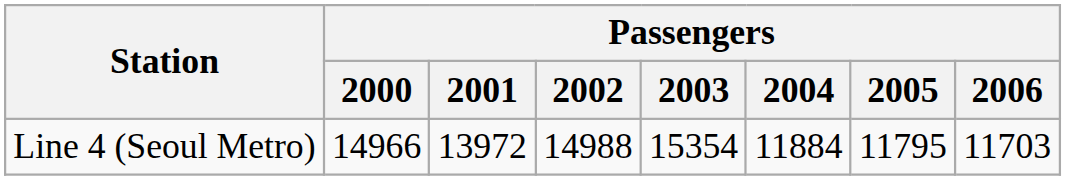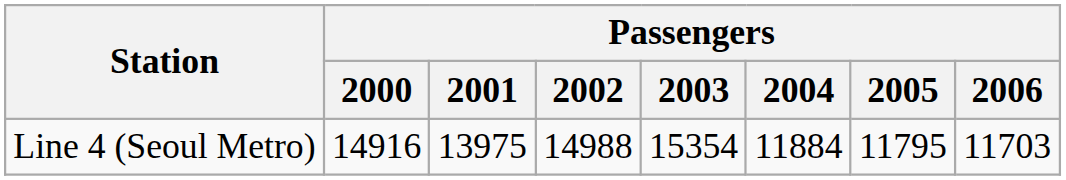 <table class="wikitable">
 <tr>
 <th rowspan="2">Station</th>
 <th colspan="7">Passengers</th>
 </tr>
 <tr>
 <th>2000</th>
 <th>2001</th>
 <th>2002</th>
 <th>2003</th>
 <th>2004</th>
 <th>2005</th>
 <th>2006</th>
 </tr>
 <tr ---->
 <td align="center">Line 4 (Seoul Metro)</td>
-<td align="right">14966</td>
-<td align="right">13972</td>
+<td align="right">14916</td>
+<td align="right">13975</td>
 <td align="right">14988</td>
 <td align="right">15354</td>
 <td align="right">11884</td>
 <td align="right">11795</td>
 <td align="right">11703</td>
 </tr>
 </table>
